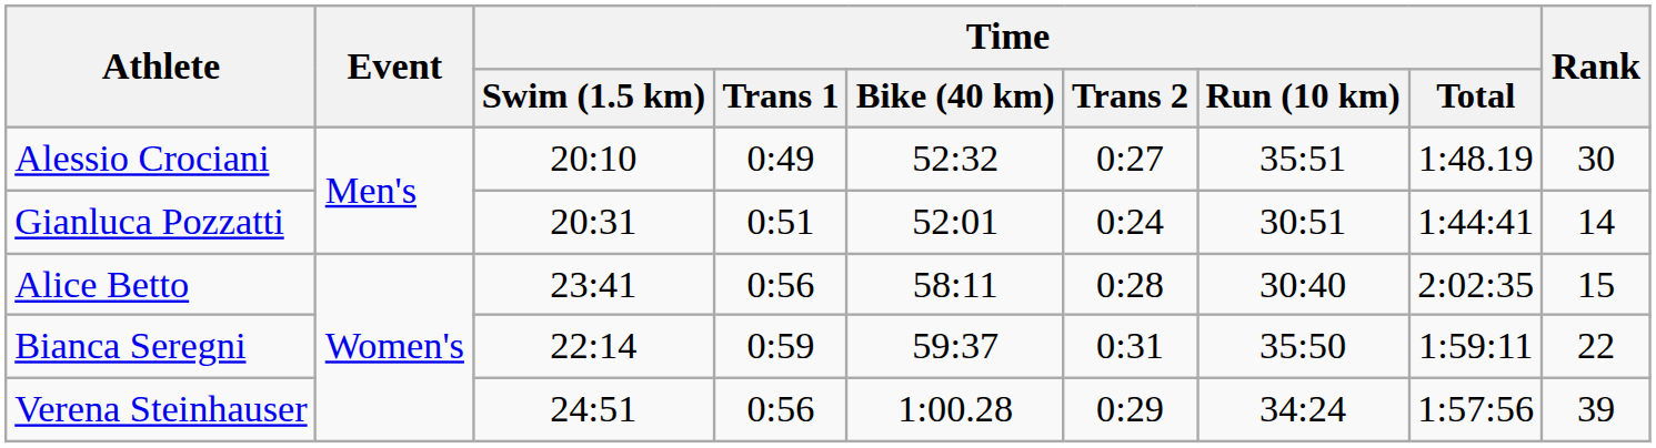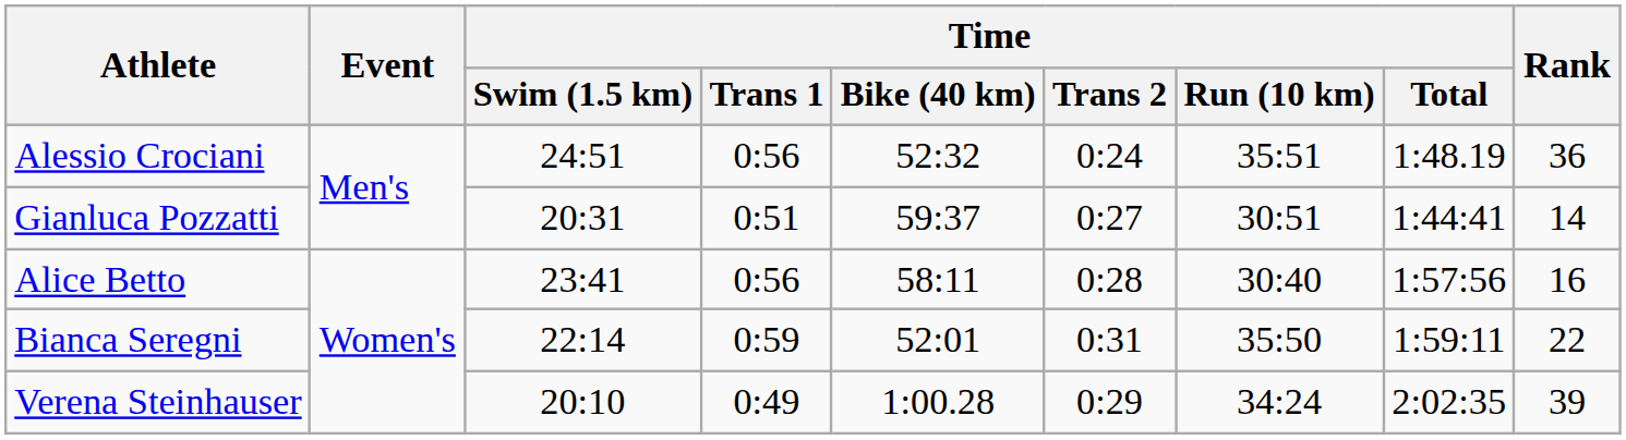 <table class=wikitable style="font-size:90%;text-align:center">
 <tr>
 <th rowspan=2>Athlete</th>
 <th rowspan=2>Event</th>
 <th colspan=6>Time</th>
 <th rowspan=2>Rank</th>
 </tr>
 <tr style="font-size:95%">
 <th>Swim (1.5 km)</th>
 <th>Trans 1</th>
 <th>Bike (40 km)</th>
 <th>Trans 2</th>
 <th>Run (10 km)</th>
 <th>Total</th>
 </tr>
 <tr>
 <td align=left><a href='#'>Alessio Crociani</a></td>
 <td align=left rowspan=2><a href='#'>Men's</a></td>
-<td>20:10</td>
-<td>0:49</td>
+<td>24:51</td>
+<td>0:56</td>
 <td>52:32</td>
-<td>0:27</td>
+<td>0:24</td>
 <td>35:51</td>
 <td>1:48.19</td>
-<td>30</td>
+<td>36</td>
 </tr>
 <tr>
 <td align=left><a href='#'>Gianluca Pozzatti</a></td>
 <td>20:31</td>
 <td>0:51</td>
-<td>52:01</td>
-<td>0:24</td>
+<td>59:37</td>
+<td>0:27</td>
 <td>30:51</td>
 <td>1:44:41</td>
 <td>14</td>
 </tr>
 <tr>
 <td align=left><a href='#'>Alice Betto</a></td>
 <td align=left rowspan=3><a href='#'>Women's</a></td>
 <td>23:41</td>
 <td>0:56</td>
 <td>58:11</td>
 <td>0:28</td>
 <td>30:40</td>
-<td>2:02:35</td>
-<td>15</td>
+<td>1:57:56</td>
+<td>16</td>
 </tr>
 <tr>
 <td align=left><a href='#'>Bianca Seregni</a></td>
 <td>22:14</td>
 <td>0:59</td>
-<td>59:37</td>
+<td>52:01</td>
 <td>0:31</td>
 <td>35:50</td>
 <td>1:59:11</td>
 <td>22</td>
 </tr>
 <tr>
 <td align=left><a href='#'>Verena Steinhauser</a></td>
-<td>24:51</td>
-<td>0:56</td>
+<td>20:10</td>
+<td>0:49</td>
 <td>1:00.28</td>
 <td>0:29</td>
 <td>34:24</td>
-<td>1:57:56</td>
+<td>2:02:35</td>
 <td>39</td>
 </tr>
 </table>
